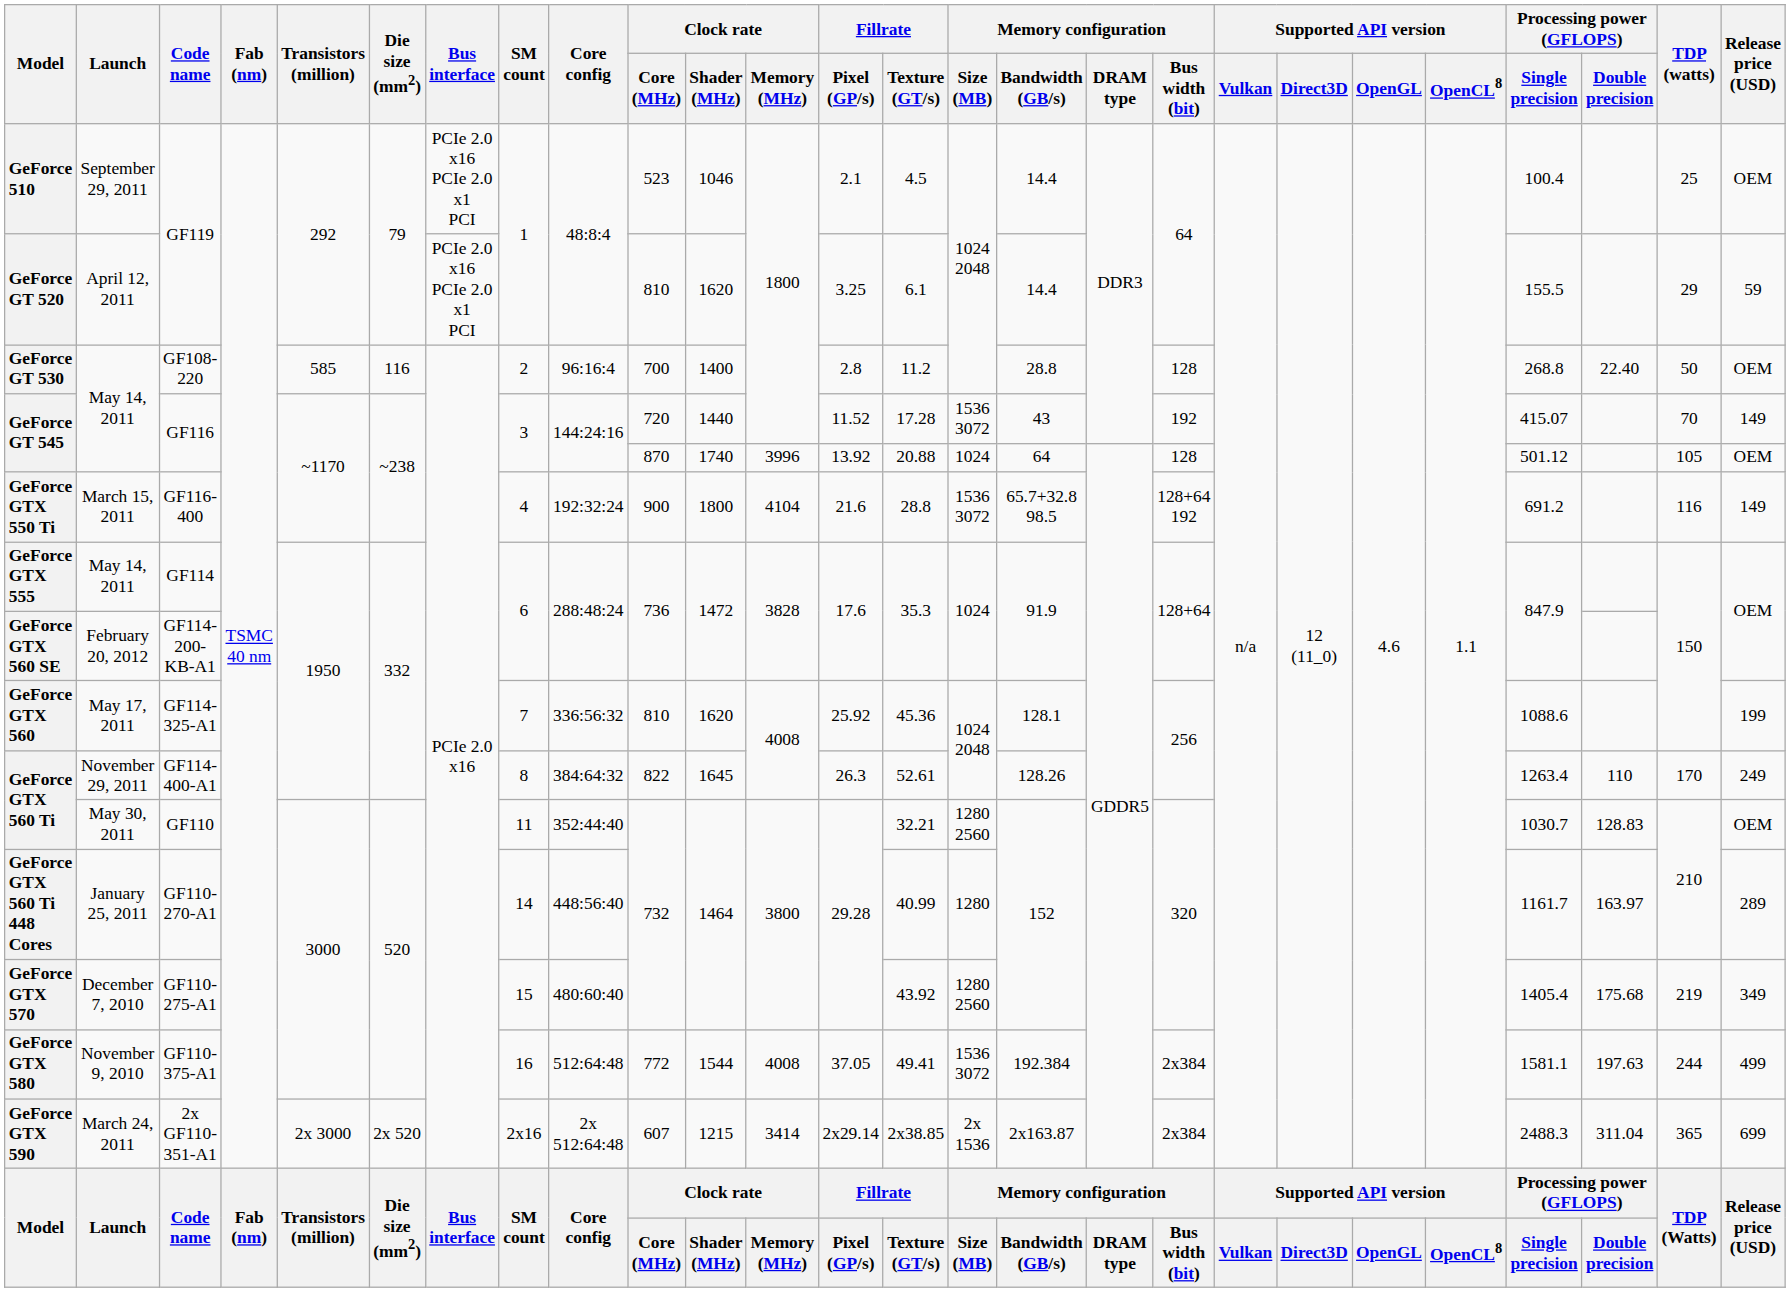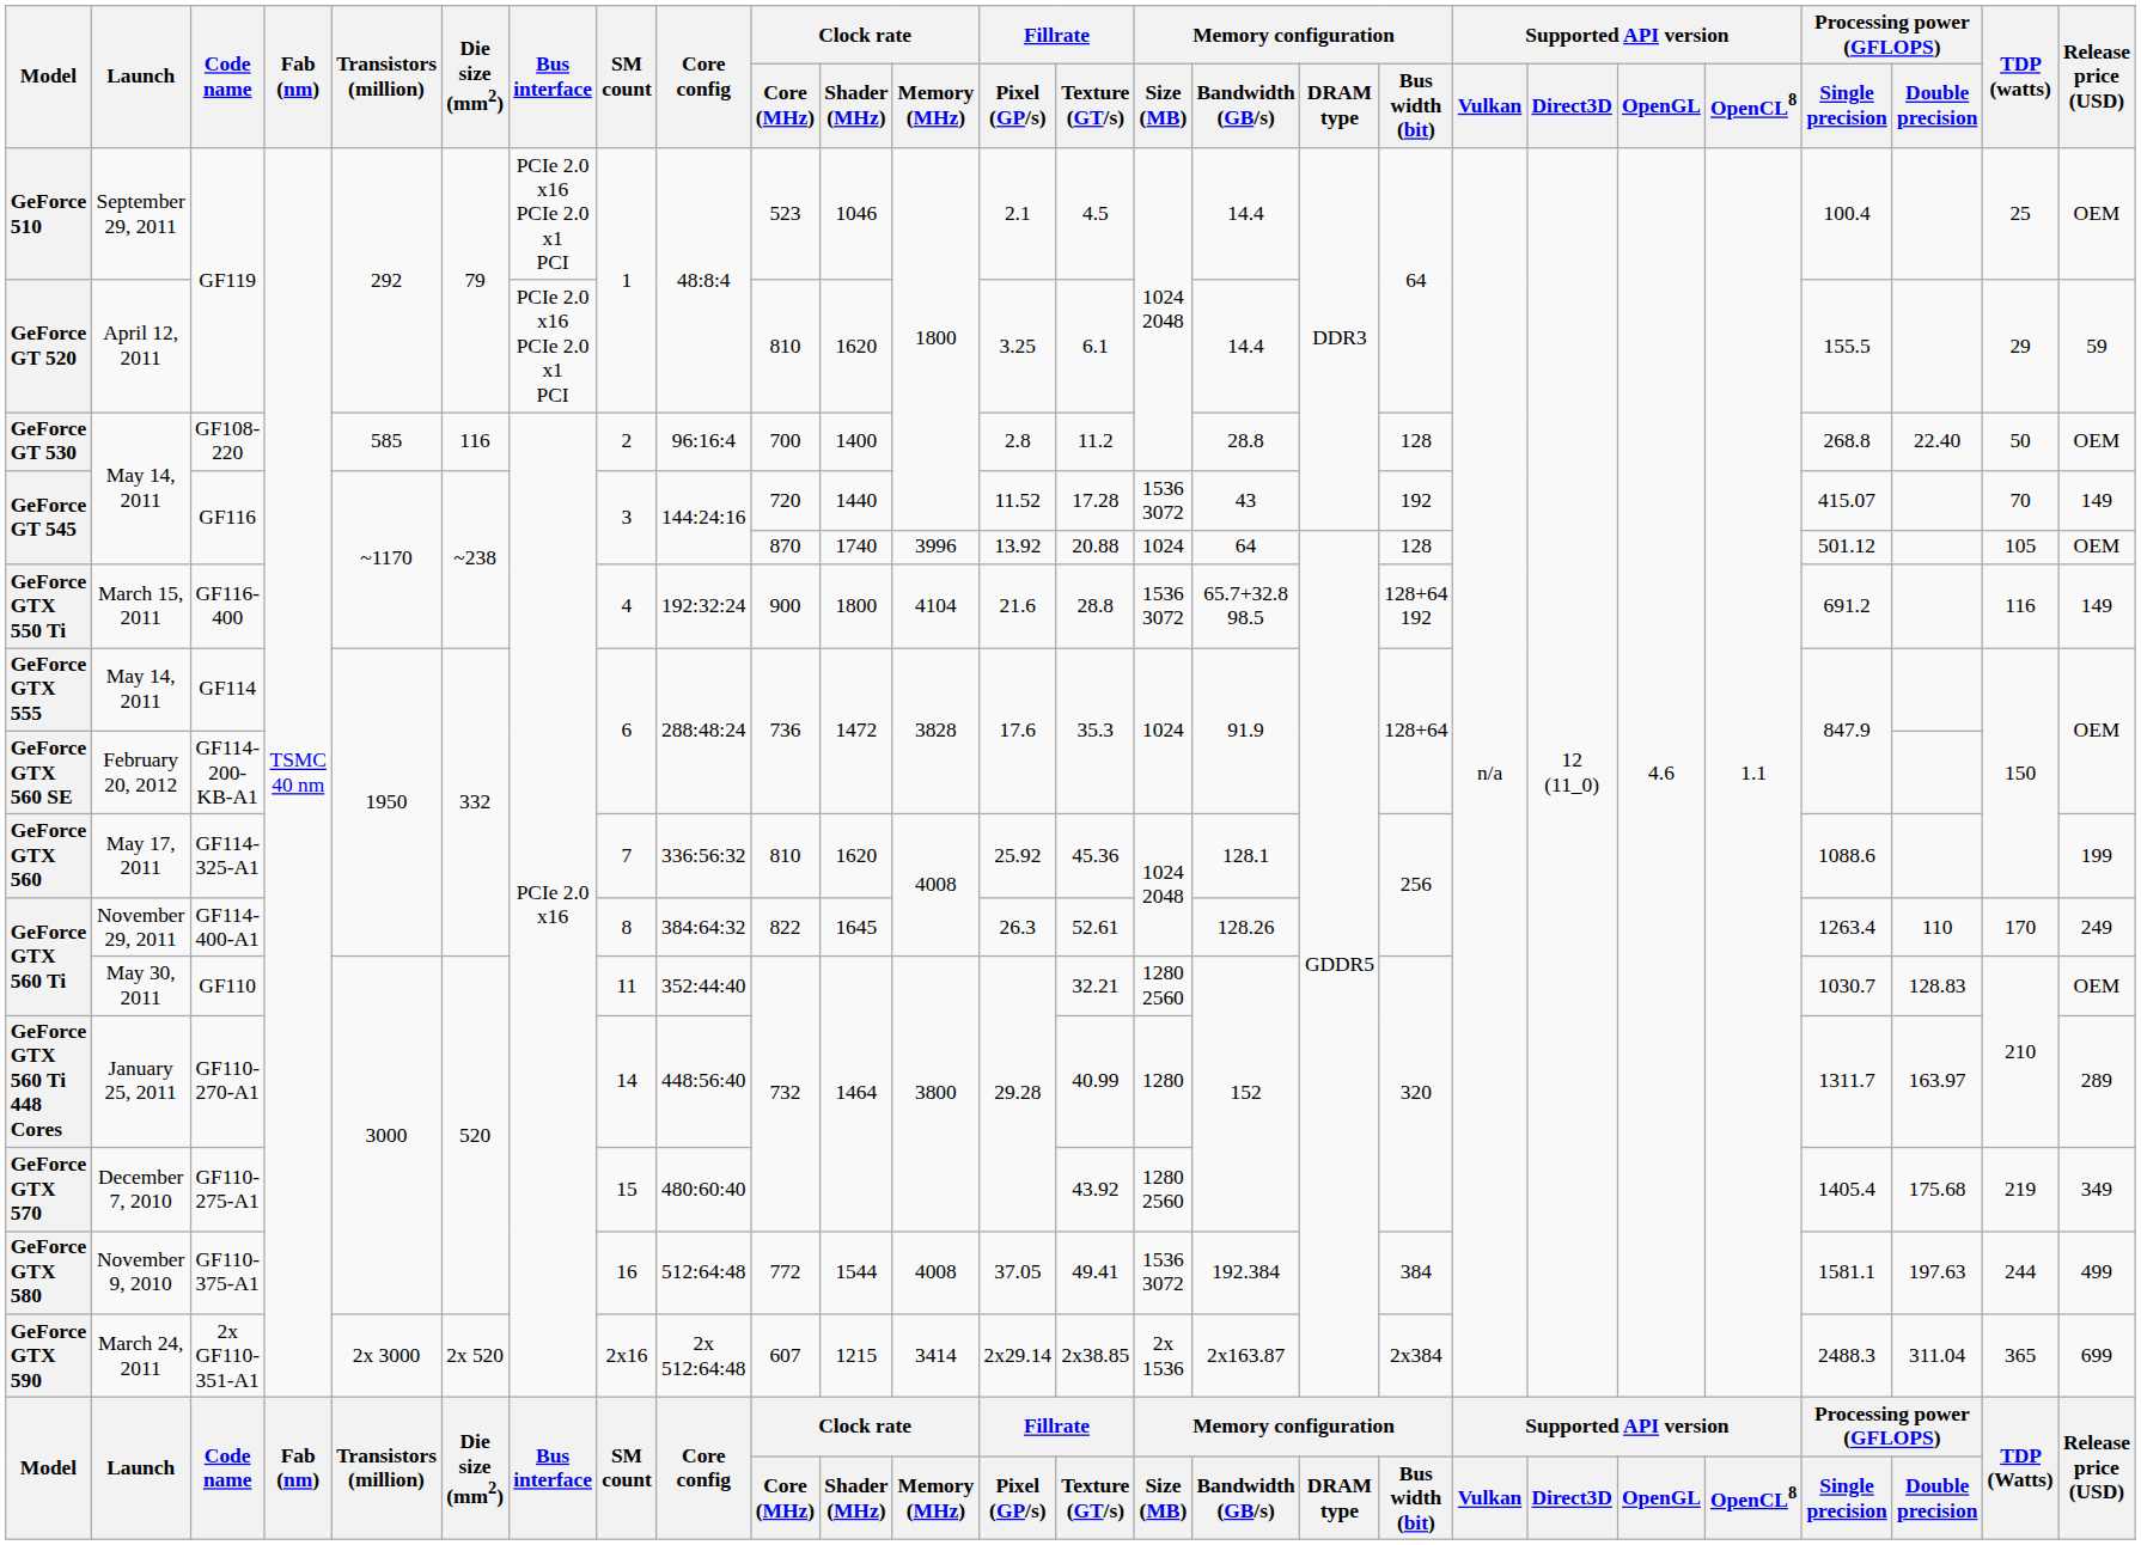 <table class="wikitable sortable sort-under mw-datatable" style="font-size: 85%; text-align: center;">
 <tr>
 <th rowspan="2">Model</th>
 <th rowspan="2">Launch</th>
 <th rowspan="2"><a href='#'>Code name</a></th>
 <th rowspan="2">Fab (<a href='#'>nm</a>)</th>
 <th rowspan="2">Transistors (million)</th>
 <th rowspan="2">Die size (mm<sup>2</sup>)</th>
 <th rowspan="2"><a href='#'>Bus</a> <a href='#'>interface</a></th>
 <th rowspan="2">SM count</th>
 <th rowspan="2">Core config</th>
 <th colspan="3">Clock rate</th>
 <th colspan="2"><a href='#'>Fillrate</a></th>
 <th colspan="4">Memory configuration</th>
 <th colspan="4">Supported <a href='#'>API</a> version</th>
 <th colspan="2">Processing power (<a href='#'>GFLOPS</a>)</th>
 <th rowspan="2"><a href='#'>TDP</a> (watts)</th>
 <th rowspan="2">Release price (USD)</th>
 </tr>
 <tr>
 <th>Core (<a href='#'>MHz</a>)</th>
 <th>Shader (<a href='#'>MHz</a>)</th>
 <th>Memory (<a href='#'>MHz</a>)</th>
 <th>Pixel (<a href='#'>GP</a>/s)</th>
 <th>Texture (<a href='#'>GT</a>/s)</th>
 <th>Size (<a href='#'>MB</a>)</th>
 <th>Bandwidth (<a href='#'>GB</a>/s)</th>
 <th>DRAM type</th>
 <th>Bus width (<a href='#'>bit</a>)</th>
 <th><a href='#'>Vulkan</a></th>
 <th><a href='#'>Direct3D</a></th>
 <th><a href='#'>OpenGL</a></th>
 <th><a href='#'>OpenCL</a><sup>8</sup></th>
 <th><a href='#'>Single precision</a></th>
 <th><a href='#'>Double precision</a></th>
 </tr>
 <tr>
 <th style="text-align:left;">GeForce 510</th>
 <td>September 29, 2011</td>
 <td rowspan="2">GF119</td>
 <td rowspan="15"><a href='#'>TSMC</a> <a href='#'>40 nm</a></td>
 <td rowspan="2">292</td>
 <td rowspan="2">79</td>
 <td>PCIe 2.0 x16<br>PCIe 2.0 x1<br>PCI</td>
 <td rowspan="2">1</td>
 <td rowspan="2">48:8:4</td>
 <td>523</td>
 <td>1046</td>
 <td rowspan="4">1800</td>
 <td>2.1</td>
 <td>4.5</td>
 <td rowspan="3">1024<br>2048</td>
 <td>14.4</td>
 <td rowspan="4">DDR3</td>
 <td rowspan="2">64</td>
 <td rowspan="15">n/a</td>
 <td rowspan="15">12 (11_0)</td>
 <td rowspan="15">4.6</td>
 <td rowspan="15">1.1</td>
 <td>100.4</td>
 <td></td>
 <td>25</td>
 <td>OEM</td>
 </tr>
 <tr>
 <th style="text-align:left;">GeForce GT 520</th>
 <td>April 12, 2011</td>
 <td>PCIe 2.0 x16<br>PCIe 2.0 x1<br>PCI</td>
 <td>810</td>
 <td>1620</td>
 <td>3.25</td>
 <td>6.1</td>
 <td>14.4</td>
 <td>155.5</td>
 <td></td>
 <td>29</td>
 <td>59</td>
 </tr>
 <tr>
 <th style="text-align:left;">GeForce GT 530</th>
 <td rowspan="3">May 14, 2011</td>
 <td>GF108-220</td>
 <td>585</td>
 <td>116</td>
 <td rowspan="13">PCIe 2.0 x16</td>
 <td>2</td>
 <td>96:16:4</td>
 <td>700</td>
 <td>1400</td>
 <td>2.8</td>
 <td>11.2</td>
 <td>28.8</td>
 <td>128</td>
 <td>268.8</td>
 <td>22.40</td>
 <td>50</td>
 <td>OEM</td>
 </tr>
 <tr>
 <th rowspan="2" style="text-align:left;">GeForce GT 545</th>
 <td rowspan="2">GF116</td>
 <td rowspan="3">~1170</td>
 <td rowspan="3">~238</td>
 <td rowspan="2">3</td>
 <td rowspan="2">144:24:16</td>
 <td>720</td>
 <td>1440</td>
 <td>11.52</td>
 <td>17.28</td>
 <td>1536<br>3072</td>
 <td>43</td>
 <td>192</td>
 <td>415.07</td>
 <td></td>
 <td>70</td>
 <td>149</td>
 </tr>
 <tr>
 <td>870</td>
 <td>1740</td>
 <td>3996</td>
 <td>13.92</td>
 <td>20.88</td>
 <td>1024</td>
 <td>64</td>
 <td rowspan="11">GDDR5</td>
 <td>128</td>
 <td>501.12</td>
 <td></td>
 <td>105</td>
 <td>OEM</td>
 </tr>
 <tr>
 <th style="text-align:left;">GeForce GTX 550 Ti</th>
 <td>March 15, 2011</td>
 <td>GF116-400</td>
 <td>4</td>
 <td>192:32:24</td>
 <td>900</td>
 <td>1800</td>
 <td>4104</td>
 <td>21.6</td>
 <td>28.8</td>
 <td>1536<br>3072</td>
 <td>65.7+32.8<br>98.5</td>
 <td>128+64<br>192</td>
 <td>691.2</td>
 <td></td>
 <td>116</td>
 <td>149</td>
 </tr>
 <tr>
 <th style="text-align:left;">GeForce GTX 555</th>
 <td>May 14, 2011</td>
 <td>GF114</td>
 <td rowspan="4">1950</td>
 <td rowspan="4">332</td>
 <td rowspan="2">6</td>
 <td rowspan="2">288:48:24</td>
 <td rowspan="2">736</td>
 <td rowspan="2">1472</td>
 <td rowspan="2">3828</td>
 <td rowspan="2">17.6</td>
 <td rowspan="2">35.3</td>
 <td rowspan="2">1024</td>
 <td rowspan="2">91.9</td>
 <td rowspan="2">128+64</td>
 <td rowspan="2">847.9</td>
 <td></td>
 <td rowspan="3">150</td>
 <td rowspan="2">OEM</td>
 </tr>
 <tr>
 <th style="text-align:left;">GeForce GTX 560 SE</th>
 <td>February 20, 2012</td>
 <td>GF114-200-KB-A1</td>
 <td></td>
 </tr>
 <tr>
 <th style="text-align:left;">GeForce GTX 560</th>
 <td>May 17, 2011</td>
 <td>GF114-325-A1</td>
 <td>7</td>
 <td>336:56:32</td>
 <td>810</td>
 <td>1620</td>
 <td rowspan="2">4008</td>
 <td>25.92</td>
 <td>45.36</td>
 <td rowspan="2">1024 2048</td>
 <td>128.1</td>
 <td rowspan="2">256</td>
 <td>1088.6</td>
 <td></td>
 <td>199</td>
 </tr>
 <tr>
 <th rowspan="2" style="text-align:left;">GeForce GTX 560 Ti</th>
 <td>November 29, 2011</td>
 <td>GF114-400-A1</td>
 <td>8</td>
 <td>384:64:32</td>
 <td>822</td>
 <td>1645</td>
 <td>26.3</td>
 <td>52.61</td>
 <td>128.26</td>
 <td>1263.4</td>
 <td>110</td>
 <td>170</td>
 <td>249</td>
 </tr>
 <tr>
 <td>May 30, 2011</td>
 <td>GF110</td>
 <td rowspan="4">3000</td>
 <td rowspan="4">520</td>
 <td>11</td>
 <td>352:44:40</td>
 <td rowspan="3">732</td>
 <td rowspan="3">1464</td>
 <td rowspan="3">3800</td>
 <td rowspan="3">29.28</td>
 <td>32.21</td>
 <td>1280<br>2560</td>
 <td rowspan="3">152</td>
 <td rowspan="3">320</td>
 <td>1030.7</td>
 <td>128.83</td>
 <td rowspan="2">210</td>
 <td>OEM</td>
 </tr>
 <tr>
 <th style="text-align:left;">GeForce GTX 560 Ti 448 Cores</th>
 <td>January 25, 2011</td>
 <td>GF110-270-A1</td>
 <td>14</td>
 <td>448:56:40</td>
 <td>40.99</td>
 <td>1280</td>
-<td>1161.7</td>
+<td>1311.7</td>
 <td>163.97</td>
 <td>289</td>
 </tr>
 <tr>
 <th style="text-align:left;">GeForce GTX 570</th>
 <td>December 7, 2010</td>
 <td>GF110-275-A1</td>
 <td>15</td>
 <td>480:60:40</td>
 <td>43.92</td>
 <td>1280 2560</td>
 <td>1405.4</td>
 <td>175.68</td>
 <td>219</td>
 <td>349</td>
 </tr>
 <tr>
 <th style="text-align:left;">GeForce GTX 580</th>
 <td>November 9, 2010</td>
 <td>GF110-375-A1</td>
 <td>16</td>
 <td>512:64:48</td>
 <td>772</td>
 <td>1544</td>
 <td>4008</td>
 <td>37.05</td>
 <td>49.41</td>
 <td>1536<br>3072</td>
 <td>192.384</td>
-<td>2x384</td>
+<td>384</td>
 <td>1581.1</td>
 <td>197.63</td>
 <td>244</td>
 <td>499</td>
 </tr>
 <tr>
 <th style="text-align:left;">GeForce GTX 590</th>
 <td>March 24, 2011</td>
 <td>2x GF110-351-A1</td>
 <td>2x 3000</td>
 <td>2x 520</td>
 <td>2x16</td>
 <td>2x 512:64:48</td>
 <td>607</td>
 <td>1215</td>
 <td>3414</td>
 <td>2x29.14</td>
 <td>2x38.85</td>
 <td>2x 1536</td>
 <td>2x163.87</td>
 <td>2x384</td>
 <td>2488.3</td>
 <td>311.04</td>
 <td>365</td>
 <td>699</td>
 </tr>
 <tr>
 <th rowspan="2">Model</th>
 <th rowspan="2">Launch</th>
 <th rowspan="2"><a href='#'>Code name</a></th>
 <th rowspan="2">Fab (<a href='#'>nm</a>)</th>
 <th rowspan="2">Transistors (million)</th>
 <th rowspan="2">Die size (mm<sup>2</sup>)</th>
 <th rowspan="2"><a href='#'>Bus</a> <a href='#'>interface</a></th>
 <th rowspan="2">SM count</th>
 <th rowspan="2">Core config</th>
 <th colspan="3">Clock rate</th>
 <th colspan="2"><a href='#'>Fillrate</a></th>
 <th colspan="4">Memory configuration</th>
 <th colspan="4">Supported <a href='#'>API</a> version</th>
 <th colspan="2">Processing power (<a href='#'>GFLOPS</a>)</th>
 <th rowspan="2"><a href='#'>TDP</a> (Watts)</th>
 <th rowspan="2">Release price (USD)</th>
 </tr>
 <tr>
 <th>Core (<a href='#'>MHz</a>)</th>
 <th>Shader (<a href='#'>MHz</a>)</th>
 <th>Memory (<a href='#'>MHz</a>)</th>
 <th>Pixel (<a href='#'>GP</a>/s)</th>
 <th>Texture (<a href='#'>GT</a>/s)</th>
 <th>Size (<a href='#'>MB</a>)</th>
 <th>Bandwidth (<a href='#'>GB</a>/s)</th>
 <th>DRAM type</th>
 <th>Bus width (<a href='#'>bit</a>)</th>
 <th><a href='#'>Vulkan</a></th>
 <th><a href='#'>Direct3D</a></th>
 <th><a href='#'>OpenGL</a></th>
 <th><a href='#'>OpenCL</a><sup>8</sup></th>
 <th><a href='#'>Single precision</a></th>
 <th><a href='#'>Double precision</a></th>
 </tr>
 </table>
